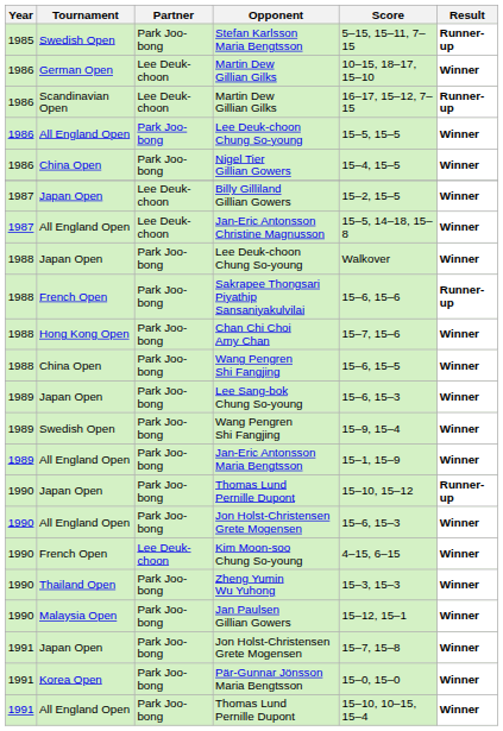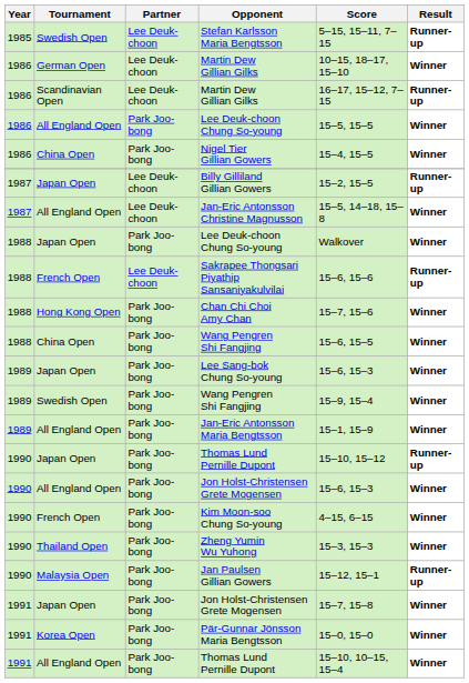 <table class="sortable wikitable" style="font-size:90%;">
 <tr>
 <th>Year</th>
 <th>Tournament</th>
 <th>Partner</th>
 <th>Opponent</th>
 <th>Score</th>
 <th>Result</th>
 </tr>
 <tr style="background:#D4F1C5">
 <td align="center">1985</td>
 <td><a href='#'>Swedish Open</a></td>
-<td> Park Joo-bong</td>
+<td> <a href='#'>Lee Deuk-choon</a></td>
 <td> <a href='#'>Stefan Karlsson</a><br> <a href='#'>Maria Bengtsson</a></td>
 <td>5–15, 15–11, 7–15</td>
 <td style="text-align:left; background:white"> <strong>Runner-up</strong></td>
 </tr>
 <tr style="background:#D4F1C5">
 <td align="center">1986</td>
 <td><a href='#'>German Open</a></td>
 <td> Lee Deuk-choon</td>
 <td> <a href='#'>Martin Dew</a><br> <a href='#'>Gillian Gilks</a></td>
 <td>10–15, 18–17, 15–10</td>
 <td style="text-align:left; background:white"> <strong>Winner</strong></td>
 </tr>
 <tr style="background:#D4F1C5">
 <td align="center">1986</td>
 <td>Scandinavian Open</td>
 <td> Lee Deuk-choon</td>
 <td> Martin Dew<br> Gillian Gilks</td>
 <td>16–17, 15–12, 7–15</td>
 <td style="text-align:left; background:white"> <strong>Runner-up</strong></td>
 </tr>
 <tr style="background:#D4F1C5">
 <td align="center"><a href='#'>1986</a></td>
 <td><a href='#'>All England Open</a></td>
 <td> <a href='#'>Park Joo-bong</a></td>
 <td> <a href='#'>Lee Deuk-choon</a><br> <a href='#'>Chung So-young</a></td>
 <td>15–5, 15–5</td>
 <td style="text-align:left; background:white"> <strong>Winner</strong></td>
 </tr>
 <tr style="background:#D4F1C5">
 <td align="center">1986</td>
 <td><a href='#'>China Open</a></td>
 <td> Park Joo-bong</td>
 <td> <a href='#'>Nigel Tier</a> <br>  <a href='#'>Gillian Gowers</a></td>
 <td>15–4, 15–5</td>
 <td style="text-align:left; background:white"> <strong>Winner</strong></td>
 </tr>
 <tr style="background:#D4F1C5">
 </tr>
 <tr style="background:#D4F1C5">
 <td align="center">1987</td>
 <td><a href='#'>Japan Open</a></td>
 <td> Lee Deuk-choon</td>
 <td> <a href='#'>Billy Gilliland</a><br> Gillian Gowers</td>
 <td>15–2, 15–5</td>
-<td style="text-align:left; background:white"> <strong>Winner</strong></td>
+<td style="text-align:left; background:white"> <strong>Runner-up</strong></td>
 </tr>
 <tr style="background:#D4F1C5">
 <td align="center"><a href='#'>1987</a></td>
 <td>All England Open</td>
 <td> Lee Deuk-choon</td>
 <td> <a href='#'>Jan-Eric Antonsson</a><br> <a href='#'>Christine Magnusson</a></td>
 <td>15–5, 14–18, 15–8</td>
 <td style="text-align:left; background:white"> <strong>Winner</strong></td>
 </tr>
 <tr style="background:#D4F1C5">
 <td align="center">1988</td>
 <td>Japan Open</td>
 <td> Park Joo-bong</td>
 <td> Lee Deuk-choon <br>  Chung So-young</td>
 <td>Walkover</td>
 <td style="text-align:left; background:white"> <strong>Winner</strong></td>
 </tr>
 <tr style="background:#D4F1C5">
 <td align="center">1988</td>
 <td><a href='#'>French Open</a></td>
-<td> Park Joo-bong</td>
+<td> <a href='#'>Lee Deuk-choon</a></td>
 <td> <a href='#'>Sakrapee Thongsari</a> <br>  <a href='#'>Piyathip Sansaniyakulvilai</a></td>
 <td>15–6, 15–6</td>
 <td style="text-align:left; background:white"> <strong>Runner-up</strong></td>
 </tr>
 <tr style="background:#D4F1C5">
 <td align="center">1988</td>
 <td><a href='#'>Hong Kong Open</a></td>
 <td> Park Joo-bong</td>
 <td> <a href='#'>Chan Chi Choi</a> <br>  <a href='#'>Amy Chan</a></td>
 <td>15–7, 15–6</td>
 <td style="text-align:left; background:white"> <strong>Winner</strong></td>
 </tr>
 <tr style="background:#D4F1C5">
 <td align="center">1988</td>
 <td>China Open</td>
 <td> Park Joo-bong</td>
 <td> <a href='#'>Wang Pengren</a> <br>  <a href='#'>Shi Fangjing</a></td>
 <td>15–6, 15–5</td>
 <td style="text-align:left; background:white"> <strong>Winner</strong></td>
 </tr>
 <tr style="background:#D4F1C5">
 <td align="center">1989</td>
 <td>Japan Open</td>
 <td> Park Joo-bong</td>
 <td> <a href='#'>Lee Sang-bok</a> <br>  Chung So-young</td>
 <td>15–6, 15–3</td>
 <td style="text-align:left; background:white"> <strong>Winner</strong></td>
 </tr>
 <tr style="background:#D4F1C5">
 <td align="center">1989</td>
 <td>Swedish Open</td>
 <td> Park Joo-bong</td>
 <td> Wang Pengren <br>  Shi Fangjing</td>
 <td>15–9, 15–4</td>
 <td style="text-align:left; background:white"> <strong>Winner</strong></td>
 </tr>
 <tr style="background:#D4F1C5">
 <td align="center"><a href='#'>1989</a></td>
 <td>All England Open</td>
 <td> Park Joo-bong</td>
 <td> <a href='#'>Jan-Eric Antonsson</a> <br>  <a href='#'>Maria Bengtsson</a></td>
 <td>15–1, 15–9</td>
 <td style="text-align:left; background:white"> <strong>Winner</strong></td>
 </tr>
 <tr style="background:#D4F1C5">
 <td align="center">1990</td>
 <td>Japan Open</td>
 <td> Park Joo-bong</td>
 <td> <a href='#'>Thomas Lund</a> <br>  <a href='#'>Pernille Dupont</a></td>
 <td>15–10, 15–12</td>
 <td style="text-align:left; background:white"> <strong>Runner-up</strong></td>
 </tr>
 <tr style="background:#D4F1C5">
 <td align="center"><a href='#'>1990</a></td>
 <td>All England Open</td>
 <td> Park Joo-bong</td>
 <td> <a href='#'>Jon Holst-Christensen</a> <br>  <a href='#'>Grete Mogensen</a></td>
 <td>15–6, 15–3</td>
 <td style="text-align:left; background:white"> <strong>Winner</strong></td>
 </tr>
 <tr style="background:#D4F1C5">
 <td align="center">1990</td>
 <td>French Open</td>
-<td> <a href='#'>Lee Deuk-choon</a></td>
+<td> Park Joo-bong</td>
 <td> <a href='#'>Kim Moon-soo</a> <br>  Chung So-young</td>
 <td>4–15, 6–15</td>
 <td style="text-align:left; background:white"> <strong>Winner</strong></td>
 </tr>
 <tr style="background:#D4F1C5">
 <td align="center">1990</td>
 <td><a href='#'>Thailand Open</a></td>
 <td> Park Joo-bong</td>
 <td> <a href='#'>Zheng Yumin</a> <br>  <a href='#'>Wu Yuhong</a></td>
 <td>15–3, 15–3</td>
 <td style="text-align:left; background:white"> <strong>Winner</strong></td>
 </tr>
 <tr style="background:#D4F1C5">
 <td align="center">1990</td>
 <td><a href='#'>Malaysia Open</a></td>
 <td> Park Joo-bong</td>
 <td> <a href='#'>Jan Paulsen</a> <br>  Gillian Gowers</td>
 <td>15–12, 15–1</td>
-<td style="text-align:left; background:white"> <strong>Winner</strong></td>
+<td style="text-align:left; background:white"> <strong>Runner-up</strong></td>
 </tr>
 <tr style="background:#D4F1C5">
 <td align="center">1991</td>
 <td>Japan Open</td>
 <td> Park Joo-bong</td>
 <td> Jon Holst-Christensen <br>  Grete Mogensen</td>
 <td>15–7, 15–8</td>
 <td style="text-align:left; background:white"> <strong>Winner</strong></td>
 </tr>
 <tr style="background:#D4F1C5">
 <td align="center">1991</td>
 <td><a href='#'>Korea Open</a></td>
 <td> Park Joo-bong</td>
 <td> <a href='#'>Pär-Gunnar Jönsson</a> <br>  Maria Bengtsson</td>
 <td>15–0, 15–0</td>
 <td style="text-align:left; background:white"> <strong>Winner</strong></td>
 </tr>
 <tr style="background:#D4F1C5">
 <td align="center"><a href='#'>1991</a></td>
 <td>All England Open</td>
 <td> Park Joo-bong</td>
 <td> Thomas Lund <br>  Pernille Dupont</td>
 <td>15–10, 10–15, 15–4</td>
 <td style="text-align:left; background:white"> <strong>Winner</strong></td>
 </tr>
 </table>
